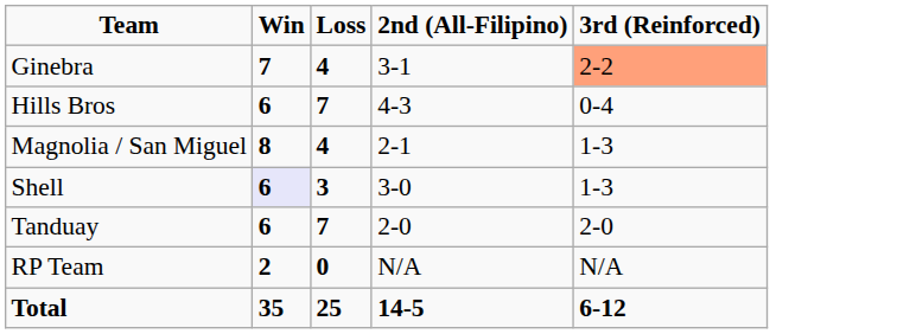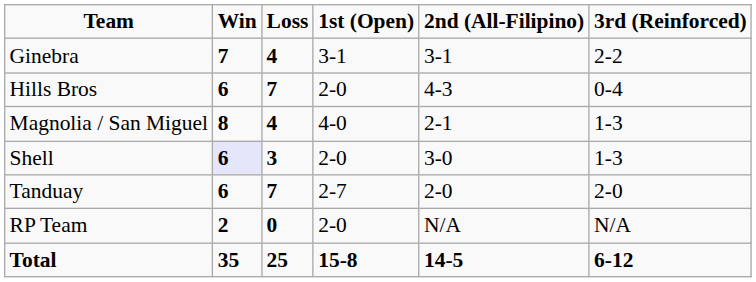 <table class=wikitable sortable>
 <tr align=center>
 <td><strong>Team</strong></td>
 <td><strong>Win</strong></td>
 <td><strong>Loss</strong></td>
+<td><strong>1st (Open)</strong></td>
 <td><strong>2nd (All-Filipino)</strong></td>
 <td><strong>3rd (Reinforced)</strong></td>
 </tr>
 <tr>
 <td>Ginebra</td>
 <td><strong>7</strong></td>
 <td><strong>4</strong></td>
 <td>3-1</td>
-<td style="background: lightsalmon;">2-2</td>
+<td>3-1</td>
+<td>2-2</td>
 </tr>
 <tr>
 <td>Hills Bros</td>
 <td><strong>6</strong></td>
 <td><strong>7</strong></td>
+<td>2-0</td>
 <td>4-3</td>
 <td>0-4</td>
 </tr>
 <tr>
 <td>Magnolia / San Miguel</td>
 <td><strong>8</strong></td>
 <td><strong>4</strong></td>
+<td>4-0</td>
 <td>2-1</td>
 <td>1-3</td>
 </tr>
 <tr>
 <td>Shell</td>
 <td style="background: lavender;"><strong>6</strong></td>
 <td><strong>3</strong></td>
+<td>2-0</td>
 <td>3-0</td>
 <td>1-3</td>
 </tr>
 <tr>
 <td>Tanduay</td>
 <td><strong>6</strong></td>
 <td><strong>7</strong></td>
+<td>2-7</td>
 <td>2-0</td>
 <td>2-0</td>
 </tr>
 <tr>
 <td>RP Team</td>
 <td><strong>2</strong></td>
 <td><strong>0</strong></td>
+<td>2-0</td>
 <td>N/A</td>
 <td>N/A</td>
 </tr>
 <tr>
 <td><strong>Total</strong></td>
 <td><strong>35</strong></td>
 <td><strong>25</strong></td>
+<td><strong>15-8</strong></td>
 <td><strong>14-5</strong></td>
 <td><strong>6-12</strong></td>
 </tr>
 </table>
